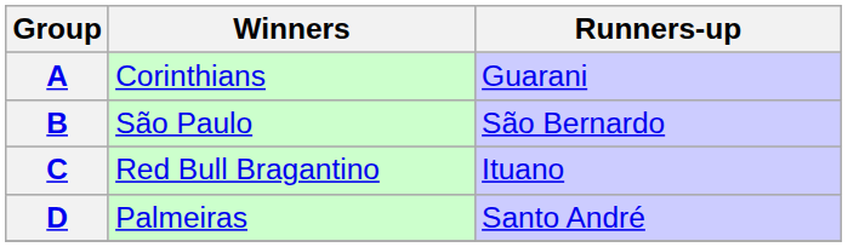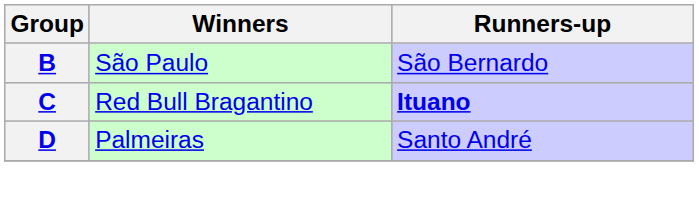 <table class="wikitable">
 <tr>
 <th>Group</th>
 <th width=190>Winners</th>
 <th width=190>Runners-up</th>
-</tr>
-<tr>
-<th><a href='#'>A</a></th>
-<td bgcolor=#ccffcc><a href='#'>Corinthians</a></td>
-<td bgcolor=#ccccff><a href='#'>Guarani</a></td>
 </tr>
 <tr>
 <th><a href='#'>B</a></th>
 <td bgcolor=#ccffcc><a href='#'>São Paulo</a></td>
 <td bgcolor=#ccccff><a href='#'>São Bernardo</a></td>
 </tr>
 <tr>
 <th><a href='#'>C</a></th>
 <td bgcolor=#ccffcc><a href='#'>Red Bull Bragantino</a></td>
-<td bgcolor=#ccccff><a href='#'>Ituano</a></td>
+<td bgcolor=#ccccff><strong><a href='#'>Ituano</a></strong></td>
 </tr>
 <tr>
 <th><a href='#'>D</a></th>
 <td bgcolor=#ccffcc><a href='#'>Palmeiras</a></td>
 <td bgcolor=#ccccff><a href='#'>Santo André</a></td>
 </tr>
 <tr>
 </tr>
 </table>
